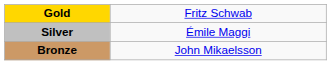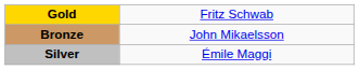 <table class="wikitable" style="text-align:center; " width="35%">
 <tr>
 <td bgcolor="gold"><strong>Gold</strong></td>
 <td><a href='#'>Fritz Schwab</a><br>  <small><em></em></small></td>
 </tr>
 <tr>
+<td bgcolor="CC9966"><strong>Bronze</strong></td>
+<td><a href='#'>John Mikaelsson</a><br>  <small><em></em></small></td>
+</tr>
+<tr>
 <td bgcolor="silver"><strong>Silver</strong></td>
 <td><a href='#'>Émile Maggi</a><br>  <small><em></em></small></td>
 </tr>
-<tr>
-<td bgcolor="CC9966"><strong>Bronze</strong></td>
-<td><a href='#'>John Mikaelsson</a><br>  <small><em></em></small></td>
-</tr>
 </table>
